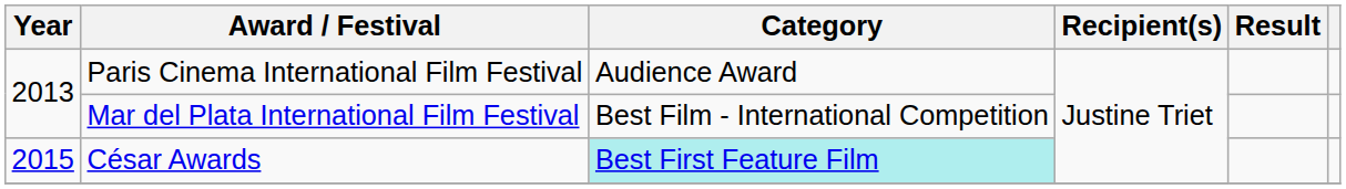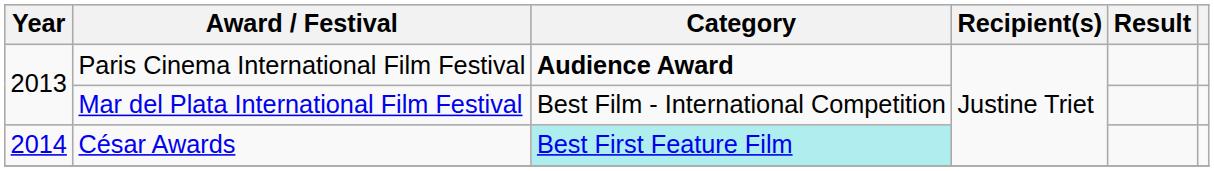 <table class="wikitable sortable">
 <tr>
 <th>Year</th>
 <th>Award / Festival</th>
 <th>Category</th>
 <th>Recipient(s)</th>
 <th>Result</th>
 <th></th>
 </tr>
 <tr>
 <td rowspan=2>2013</td>
 <td>Paris Cinema International Film Festival</td>
-<td>Audience Award</td>
+<td><strong>Audience Award</strong></td>
 <td rowspan=3>Justine Triet</td>
 <td></td>
 <td></td>
 </tr>
 <tr>
 <td><a href='#'>Mar del Plata International Film Festival</a></td>
 <td>Best Film - International Competition</td>
 <td></td>
 <td></td>
 </tr>
 <tr>
-<td><a href='#'>2015</a></td>
+<td><a href='#'>2014</a></td>
 <td><a href='#'>César Awards</a></td>
 <td style="background: paleturquoise;"><a href='#'>Best First Feature Film</a></td>
 <td></td>
 <td></td>
 </tr>
 <tr>
 </tr>
 </table>
